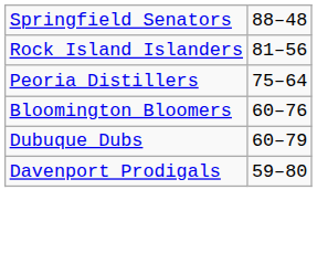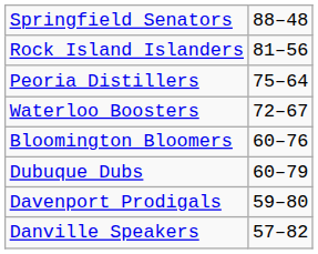 <table class="wikitable">
 <tr>
 <td><a href='#'>Springfield Senators</a></td>
 <td>88–48</td>
 </tr>
 <tr>
 <td><a href='#'>Rock Island Islanders</a></td>
 <td>81–56</td>
 </tr>
 <tr>
 <td><a href='#'>Peoria Distillers</a></td>
 <td>75–64</td>
 </tr>
 <tr>
+<td><a href='#'>Waterloo Boosters</a></td>
+<td>72–67</td>
+</tr>
+<tr>
 <td><a href='#'>Bloomington Bloomers</a></td>
 <td>60–76</td>
 </tr>
 <tr>
 <td><a href='#'>Dubuque Dubs</a></td>
 <td>60–79</td>
 </tr>
 <tr>
 <td><a href='#'>Davenport Prodigals</a></td>
 <td>59–80</td>
 </tr>
+<tr>
+<td><a href='#'>Danville Speakers</a></td>
+<td>57–82</td>
+</tr>
 </table>
